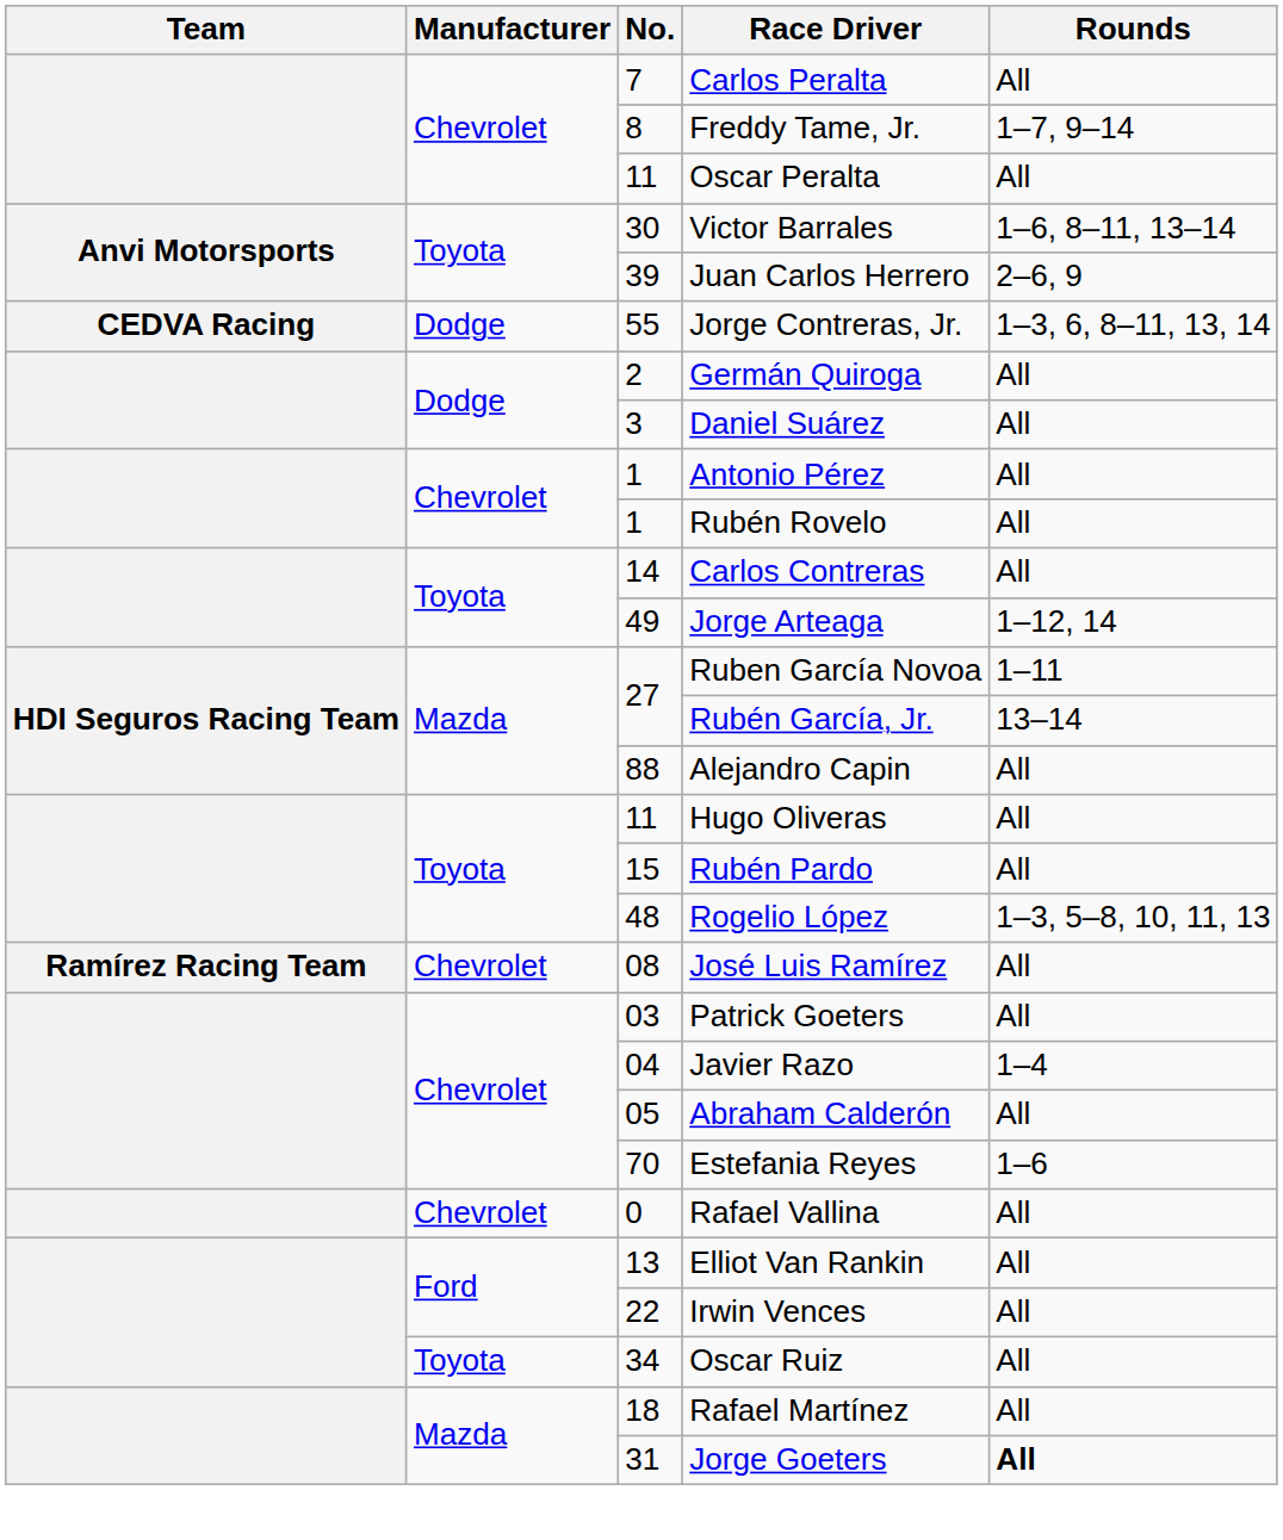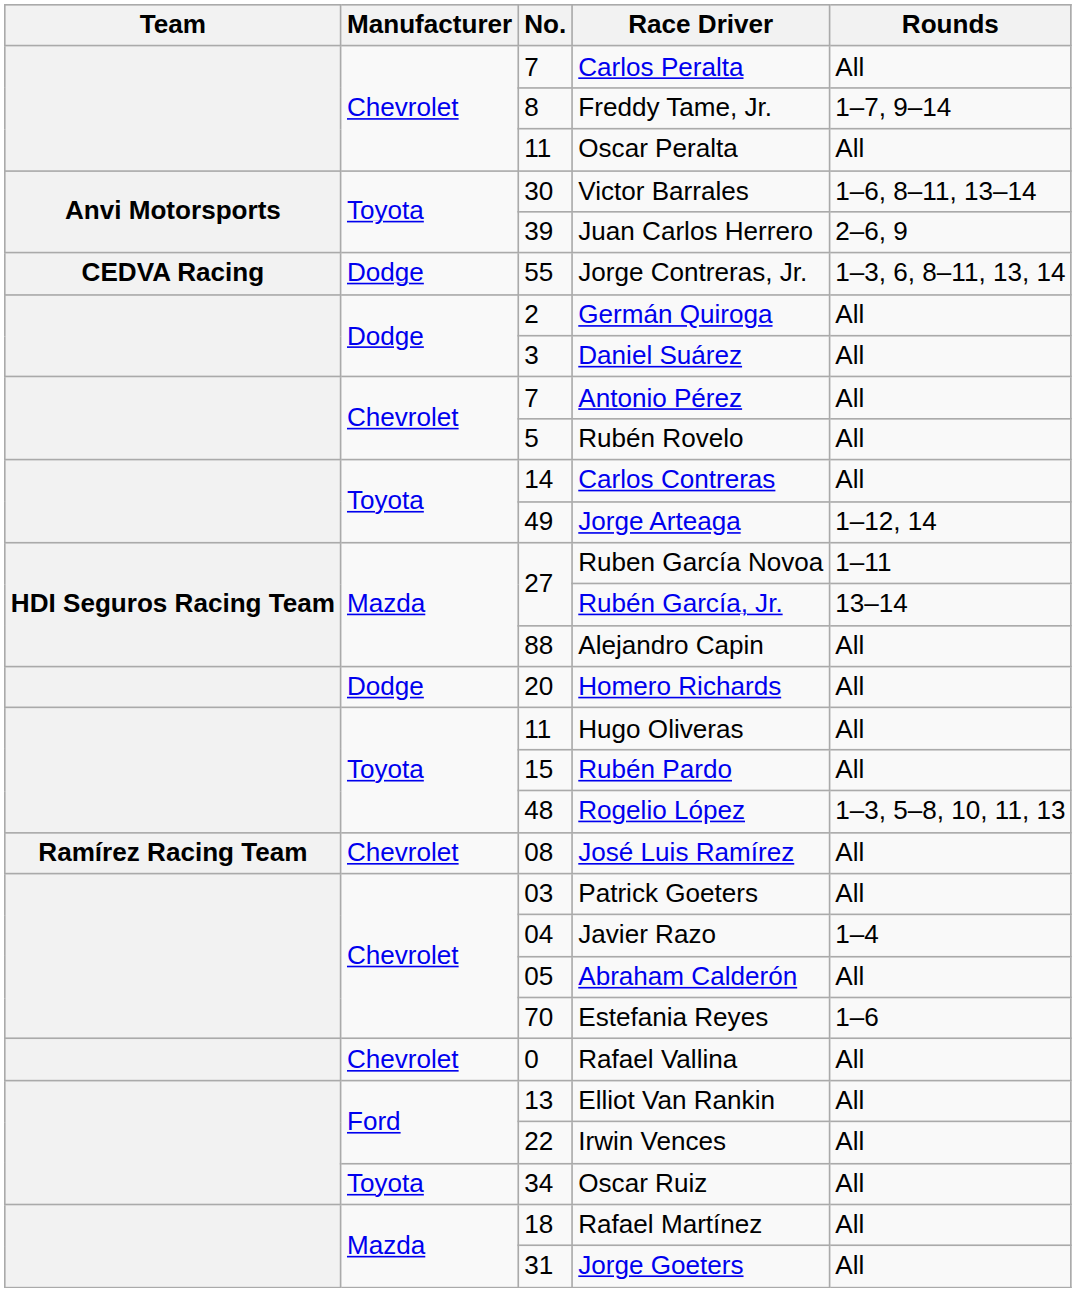 <table class="wikitable">
 <tr>
 <th>Team</th>
 <th>Manufacturer</th>
 <th>No.</th>
 <th>Race Driver</th>
 <th>Rounds</th>
 </tr>
 <tr>
 <th rowspan=3></th>
 <td rowspan=3><a href='#'>Chevrolet</a></td>
 <td>7</td>
 <td><a href='#'>Carlos Peralta</a></td>
 <td>All</td>
 </tr>
 <tr>
 <td>8</td>
 <td>Freddy Tame, Jr.</td>
 <td>1–7, 9–14</td>
 </tr>
 <tr>
 <td>11</td>
 <td>Oscar Peralta</td>
 <td>All</td>
 </tr>
 <tr>
 <th rowspan=2>Anvi Motorsports</th>
 <td rowspan=2><a href='#'>Toyota</a></td>
 <td>30</td>
 <td>Victor Barrales</td>
 <td>1–6, 8–11, 13–14</td>
 </tr>
 <tr>
 <td>39</td>
 <td>Juan Carlos Herrero</td>
 <td>2–6, 9</td>
 </tr>
 <tr>
 <th>CEDVA Racing</th>
 <td><a href='#'>Dodge</a></td>
 <td>55</td>
 <td>Jorge Contreras, Jr.</td>
 <td>1–3, 6, 8–11, 13, 14</td>
 </tr>
 <tr>
 <th rowspan=2> </th>
 <td rowspan=2><a href='#'>Dodge</a></td>
 <td>2</td>
 <td><a href='#'>Germán Quiroga</a></td>
 <td>All</td>
 </tr>
 <tr>
 <td>3</td>
 <td><a href='#'>Daniel Suárez</a></td>
 <td>All</td>
 </tr>
 <tr>
 <th rowspan=2></th>
 <td rowspan=2><a href='#'>Chevrolet</a></td>
-<td>1</td>
+<td>7</td>
 <td><a href='#'>Antonio Pérez</a></td>
 <td>All</td>
 </tr>
 <tr>
-<td>1</td>
+<td>5</td>
 <td>Rubén Rovelo</td>
 <td>All</td>
 </tr>
 <tr>
 <th rowspan=2></th>
 <td rowspan=2><a href='#'>Toyota</a></td>
 <td>14</td>
 <td><a href='#'>Carlos Contreras</a></td>
 <td>All</td>
 </tr>
 <tr>
 <td>49</td>
 <td><a href='#'>Jorge Arteaga</a></td>
 <td>1–12, 14</td>
 </tr>
 <tr>
 <th rowspan=3>HDI Seguros Racing Team</th>
 <td rowspan=3><a href='#'>Mazda</a></td>
 <td rowspan=2>27</td>
 <td>Ruben García Novoa</td>
 <td>1–11</td>
 </tr>
 <tr>
 <td><a href='#'>Rubén García, Jr.</a></td>
 <td>13–14</td>
 </tr>
 <tr>
 <td>88</td>
 <td>Alejandro Capin</td>
+<td>All</td>
+</tr>
+<tr>
+<th> </th>
+<td><a href='#'>Dodge</a></td>
+<td>20</td>
+<td><a href='#'>Homero Richards</a></td>
 <td>All</td>
 </tr>
 <tr>
 <th rowspan=3></th>
 <td rowspan=3><a href='#'>Toyota</a></td>
 <td>11</td>
 <td>Hugo Oliveras</td>
 <td>All</td>
 </tr>
 <tr>
 <td>15</td>
 <td><a href='#'>Rubén Pardo</a></td>
 <td>All</td>
 </tr>
 <tr>
 <td>48</td>
 <td><a href='#'>Rogelio López</a></td>
 <td>1–3, 5–8, 10, 11, 13</td>
 </tr>
 <tr>
 <th>Ramírez Racing Team</th>
 <td><a href='#'>Chevrolet</a></td>
 <td>08</td>
 <td><a href='#'>José Luis Ramírez</a></td>
 <td>All</td>
 </tr>
 <tr>
 <th rowspan=4></th>
 <td rowspan=4><a href='#'>Chevrolet</a></td>
 <td>03</td>
 <td>Patrick Goeters</td>
 <td>All</td>
 </tr>
 <tr>
 <td>04</td>
 <td>Javier Razo</td>
 <td>1–4</td>
 </tr>
 <tr>
 <td>05</td>
 <td><a href='#'>Abraham Calderón</a></td>
 <td>All</td>
 </tr>
 <tr>
 <td>70</td>
 <td>Estefania Reyes</td>
 <td>1–6</td>
 </tr>
 <tr>
 <th></th>
 <td><a href='#'>Chevrolet</a></td>
 <td>0</td>
 <td>Rafael Vallina</td>
 <td>All</td>
 </tr>
 <tr>
 <th rowspan=3> </th>
 <td rowspan=2><a href='#'>Ford</a></td>
 <td>13</td>
 <td>Elliot Van Rankin</td>
 <td>All</td>
 </tr>
 <tr>
 <td>22</td>
 <td>Irwin Vences</td>
 <td>All</td>
 </tr>
 <tr>
 <td><a href='#'>Toyota</a></td>
 <td>34</td>
 <td>Oscar Ruiz</td>
 <td>All</td>
 </tr>
 <tr>
 <th rowspan=2></th>
 <td rowspan=2><a href='#'>Mazda</a></td>
 <td>18</td>
 <td>Rafael Martínez</td>
 <td>All</td>
 </tr>
 <tr>
 <td>31</td>
 <td><a href='#'>Jorge Goeters</a></td>
-<td><strong>All</strong></td>
+<td>All</td>
 </tr>
 </table>
